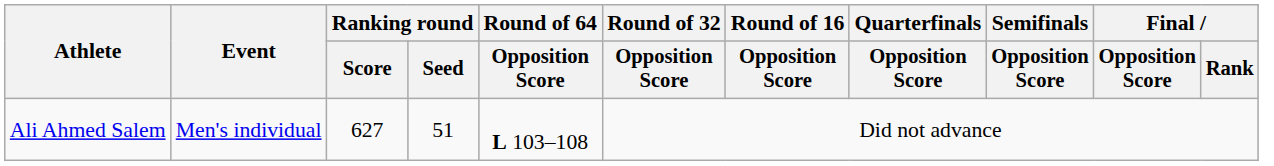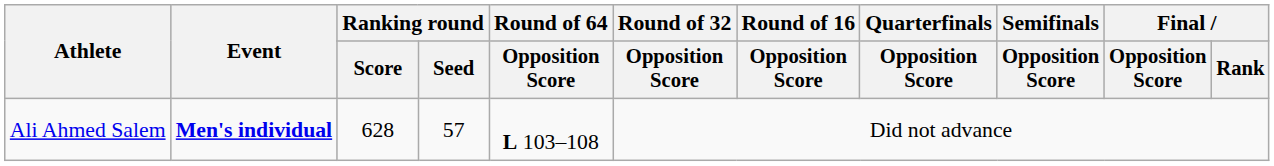 <table class="wikitable" style="font-size:90%">
 <tr>
 <th rowspan="2">Athlete</th>
 <th rowspan="2">Event</th>
 <th colspan="2">Ranking round</th>
 <th>Round of 64</th>
 <th>Round of 32</th>
 <th>Round of 16</th>
 <th>Quarterfinals</th>
 <th>Semifinals</th>
 <th colspan="2">Final / </th>
 </tr>
 <tr style="font-size:95%">
 <th>Score</th>
 <th>Seed</th>
 <th>Opposition<br>Score</th>
 <th>Opposition<br>Score</th>
 <th>Opposition<br>Score</th>
 <th>Opposition<br>Score</th>
 <th>Opposition<br>Score</th>
 <th>Opposition<br>Score</th>
 <th>Rank</th>
 </tr>
 <tr align=center>
 <td align=left><a href='#'>Ali Ahmed Salem</a></td>
-<td align=left><a href='#'>Men's individual</a></td>
-<td>627</td>
-<td>51</td>
+<td align=left><strong><a href='#'>Men's individual</a></strong></td>
+<td>628</td>
+<td>57</td>
 <td><br><strong>L</strong> 103–108</td>
 <td colspan=6>Did not advance</td>
 </tr>
 </table>
